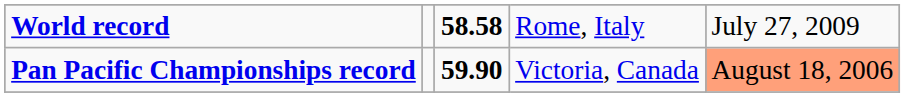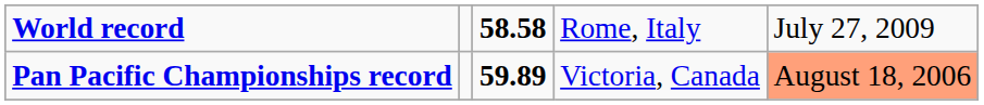 <table class="wikitable">
 <tr>
 <td><strong><a href='#'>World record</a></strong></td>
 <td></td>
 <td><strong>58.58</strong></td>
 <td><a href='#'>Rome</a>, <a href='#'>Italy</a></td>
 <td>July 27, 2009</td>
 </tr>
 <tr>
 <td><strong><a href='#'>Pan Pacific Championships record</a></strong></td>
 <td></td>
-<td><strong>59.90</strong></td>
+<td><strong>59.89</strong></td>
 <td><a href='#'>Victoria</a>, <a href='#'>Canada</a></td>
 <td style="background: lightsalmon;">August 18, 2006</td>
 </tr>
 </table>
